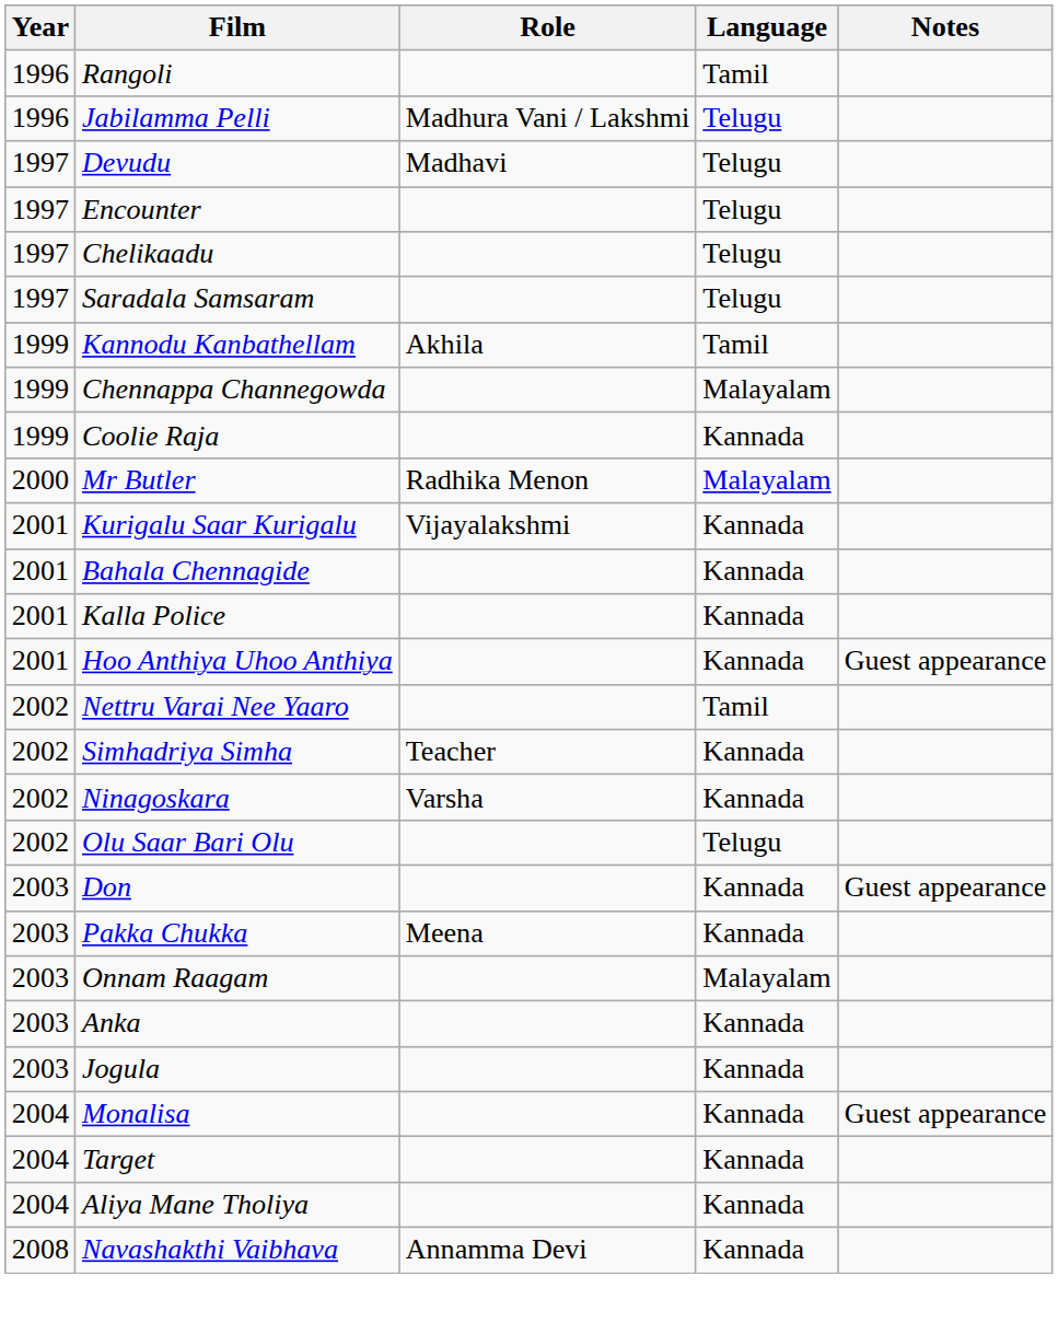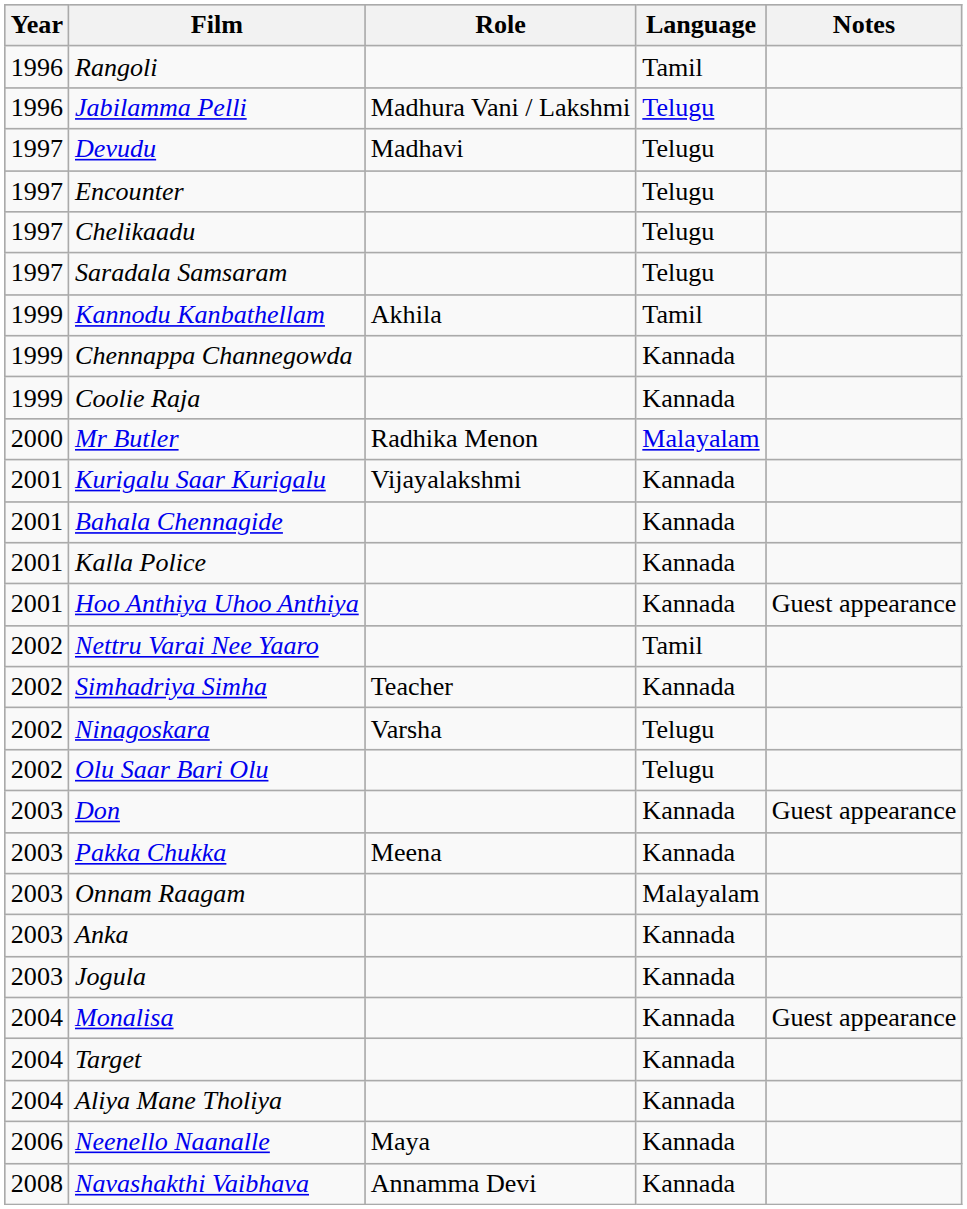 <table class="wikitable sortable">
 <tr>
 <th>Year</th>
 <th>Film</th>
 <th>Role</th>
 <th>Language</th>
 <th>Notes</th>
 </tr>
 <tr>
 <td>1996</td>
 <td><em>Rangoli</em></td>
 <td></td>
 <td>Tamil</td>
 <td></td>
 </tr>
 <tr>
 <td>1996</td>
 <td><em><a href='#'>Jabilamma Pelli</a></em></td>
 <td>Madhura Vani / Lakshmi</td>
 <td><a href='#'>Telugu</a></td>
 <td></td>
 </tr>
 <tr>
 <td>1997</td>
 <td><em><a href='#'>Devudu</a></em></td>
 <td>Madhavi</td>
 <td>Telugu</td>
 <td></td>
 </tr>
 <tr>
 <td>1997</td>
 <td><em>Encounter</em></td>
 <td></td>
 <td>Telugu</td>
 <td></td>
 </tr>
 <tr>
 <td>1997</td>
 <td><em>Chelikaadu</em></td>
 <td></td>
 <td>Telugu</td>
 <td></td>
 </tr>
 <tr>
 <td>1997</td>
 <td><em>Saradala Samsaram</em></td>
 <td></td>
 <td>Telugu</td>
 <td></td>
 </tr>
 <tr>
 <td>1999</td>
 <td><em><a href='#'>Kannodu Kanbathellam</a></em></td>
 <td>Akhila</td>
 <td>Tamil</td>
 <td></td>
 </tr>
 <tr>
 <td>1999</td>
 <td><em>Chennappa Channegowda</em></td>
 <td></td>
-<td>Malayalam</td>
+<td>Kannada</td>
 <td></td>
 </tr>
 <tr>
 <td>1999</td>
 <td><em>Coolie Raja</em></td>
 <td></td>
 <td>Kannada</td>
 <td></td>
 </tr>
 <tr>
 <td>2000</td>
 <td><em><a href='#'>Mr Butler</a></em></td>
 <td>Radhika Menon</td>
 <td><a href='#'>Malayalam</a></td>
 <td></td>
 </tr>
 <tr>
 <td>2001</td>
 <td><em><a href='#'>Kurigalu Saar Kurigalu</a></em></td>
 <td>Vijayalakshmi</td>
 <td>Kannada</td>
 <td></td>
 </tr>
 <tr>
 <td>2001</td>
 <td><em><a href='#'>Bahala Chennagide</a></em></td>
 <td></td>
 <td>Kannada</td>
 <td></td>
 </tr>
 <tr>
 <td>2001</td>
 <td><em>Kalla Police</em></td>
 <td></td>
 <td>Kannada</td>
 <td></td>
 </tr>
 <tr>
 <td>2001</td>
 <td><em><a href='#'>Hoo Anthiya Uhoo Anthiya</a></em></td>
 <td></td>
 <td>Kannada</td>
 <td>Guest appearance</td>
 </tr>
 <tr>
 <td>2002</td>
 <td><em><a href='#'>Nettru Varai Nee Yaaro</a></em></td>
 <td></td>
 <td>Tamil</td>
 <td></td>
 </tr>
 <tr>
 <td>2002</td>
 <td><em><a href='#'>Simhadriya Simha</a></em></td>
 <td>Teacher</td>
 <td>Kannada</td>
 <td></td>
 </tr>
 <tr>
 <td>2002</td>
 <td><em><a href='#'>Ninagoskara</a></em></td>
 <td>Varsha</td>
-<td>Kannada</td>
+<td>Telugu</td>
 <td></td>
 </tr>
 <tr>
 <td>2002</td>
 <td><em><a href='#'>Olu Saar Bari Olu</a></em></td>
 <td></td>
 <td>Telugu</td>
 <td></td>
 </tr>
 <tr>
 <td>2003</td>
 <td><em><a href='#'>Don</a></em></td>
 <td></td>
 <td>Kannada</td>
 <td>Guest appearance</td>
 </tr>
 <tr>
 <td>2003</td>
 <td><em><a href='#'>Pakka Chukka</a></em></td>
 <td>Meena</td>
 <td>Kannada</td>
 <td></td>
 </tr>
 <tr>
 <td>2003</td>
 <td><em>Onnam Raagam</em></td>
 <td></td>
 <td>Malayalam</td>
 <td></td>
 </tr>
 <tr>
 <td>2003</td>
 <td><em>Anka</em></td>
 <td></td>
 <td>Kannada</td>
 <td></td>
 </tr>
 <tr>
 <td>2003</td>
 <td><em>Jogula</em></td>
 <td></td>
 <td>Kannada</td>
 <td></td>
 </tr>
 <tr>
 <td>2004</td>
 <td><em><a href='#'>Monalisa</a></em></td>
 <td></td>
 <td>Kannada</td>
 <td>Guest appearance</td>
 </tr>
 <tr>
 <td>2004</td>
 <td><em>Target</em></td>
 <td></td>
 <td>Kannada</td>
 <td></td>
 </tr>
 <tr>
 <td>2004</td>
 <td><em>Aliya Mane Tholiya</em></td>
 <td></td>
 <td>Kannada</td>
 <td></td>
 </tr>
 <tr>
+<td>2006</td>
+<td><em><a href='#'>Neenello Naanalle</a></em></td>
+<td>Maya</td>
+<td>Kannada</td>
+<td></td>
+</tr>
+<tr>
 <td>2008</td>
 <td><em><a href='#'>Navashakthi Vaibhava</a></em></td>
 <td>Annamma Devi</td>
 <td>Kannada</td>
 <td></td>
 </tr>
 </table>
